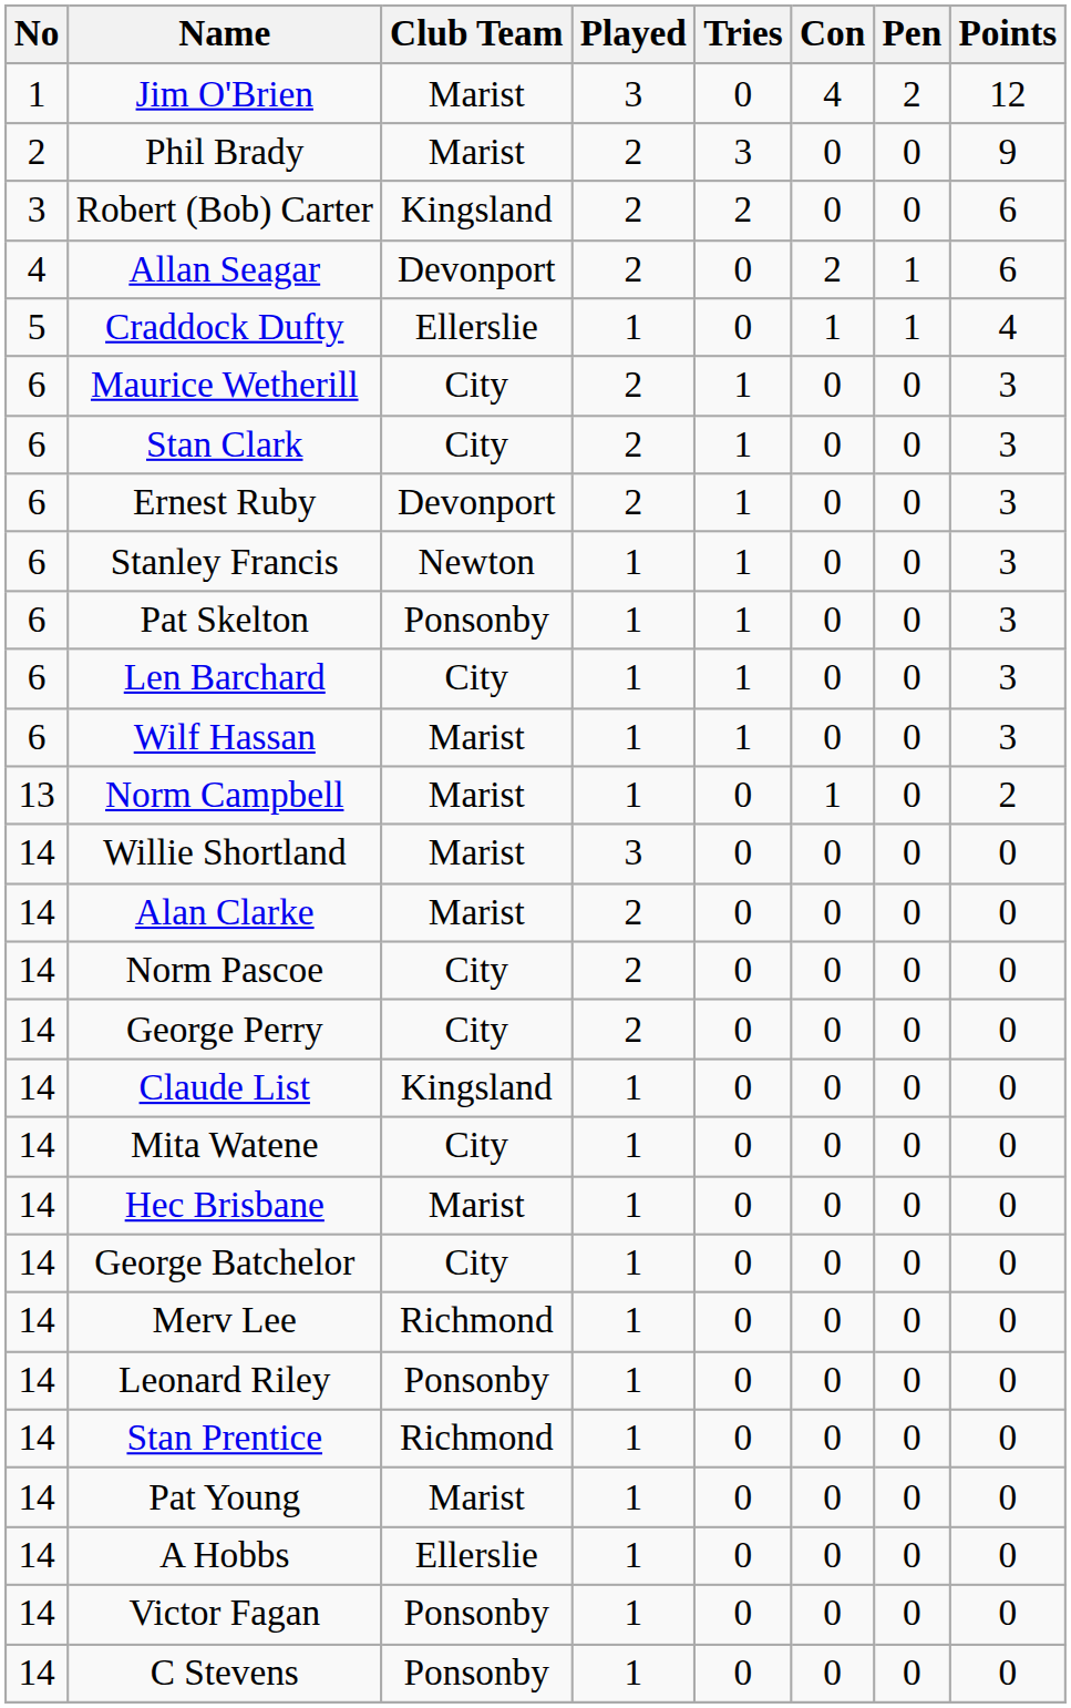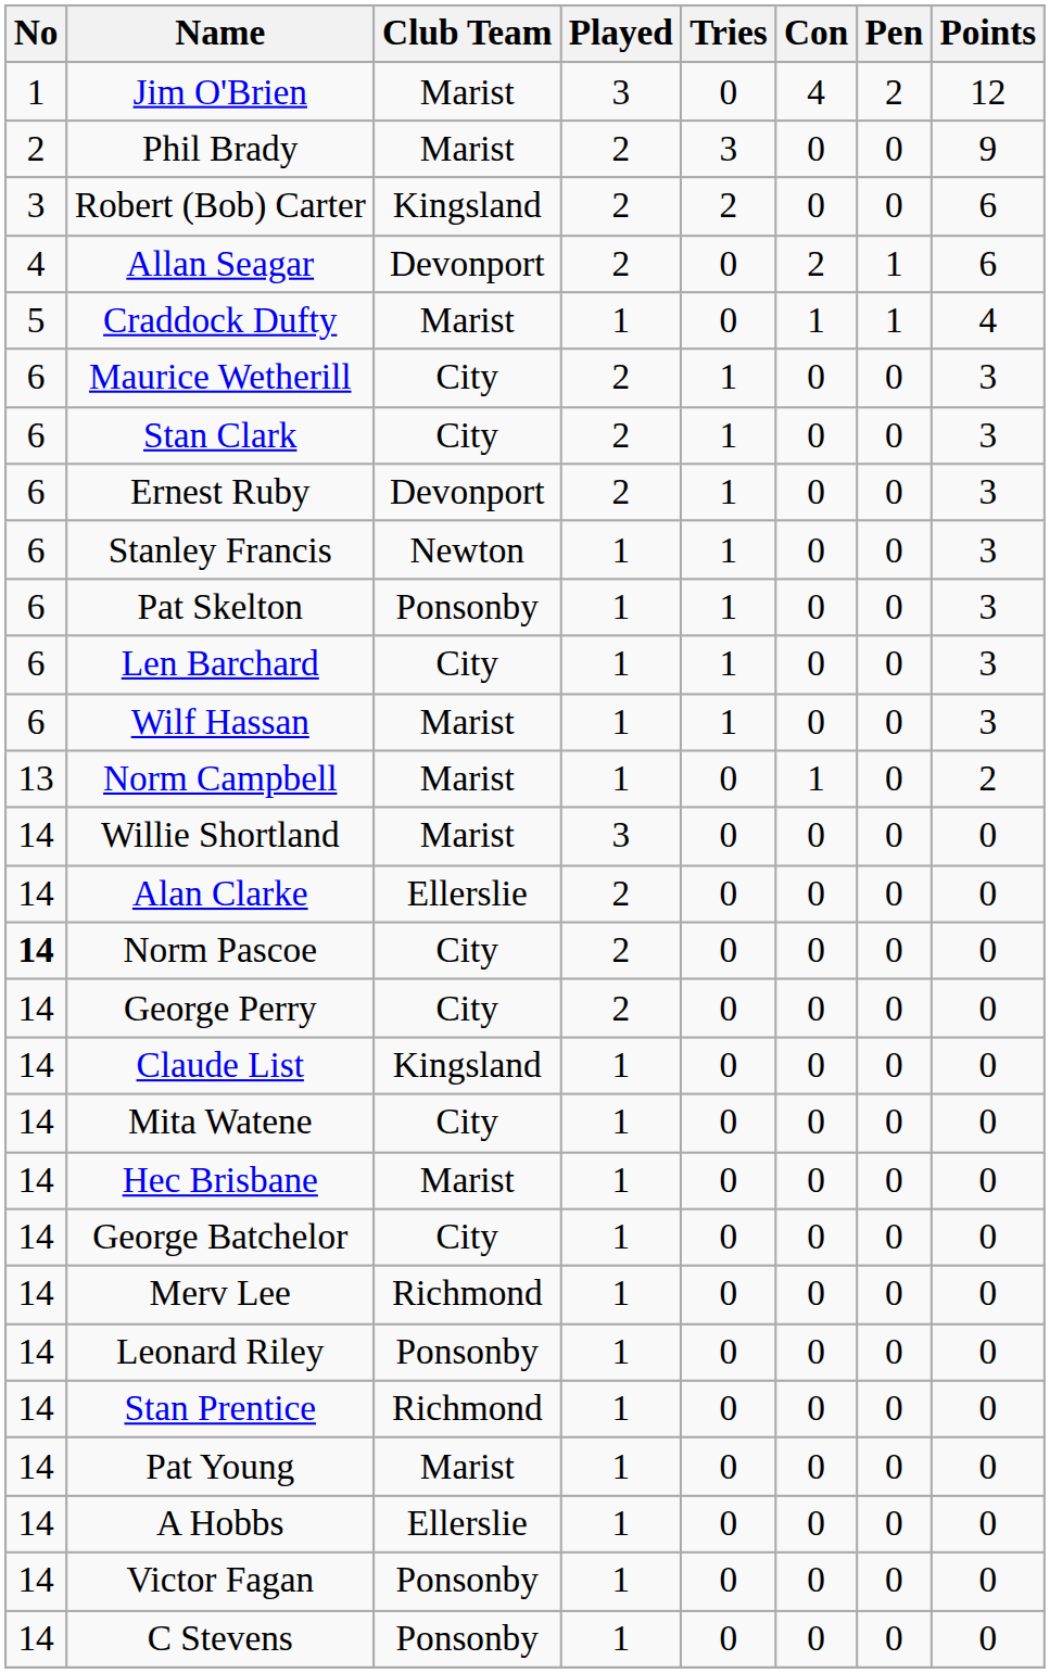 <table class="wikitable sortable" style="text-align: center;">
 <tr>
 <th>No</th>
 <th>Name</th>
 <th>Club Team</th>
 <th>Played</th>
 <th>Tries</th>
 <th>Con</th>
 <th>Pen</th>
 <th>Points</th>
 </tr>
 <tr>
 <td>1</td>
 <td><a href='#'>Jim O'Brien</a></td>
 <td>Marist</td>
 <td>3</td>
 <td>0</td>
 <td>4</td>
 <td>2</td>
 <td>12</td>
 </tr>
 <tr>
 <td>2</td>
 <td>Phil Brady</td>
 <td>Marist</td>
 <td>2</td>
 <td>3</td>
 <td>0</td>
 <td>0</td>
 <td>9</td>
 </tr>
 <tr>
 <td>3</td>
 <td>Robert (Bob) Carter</td>
 <td>Kingsland</td>
 <td>2</td>
 <td>2</td>
 <td>0</td>
 <td>0</td>
 <td>6</td>
 </tr>
 <tr>
 <td>4</td>
 <td><a href='#'>Allan Seagar</a></td>
 <td>Devonport</td>
 <td>2</td>
 <td>0</td>
 <td>2</td>
 <td>1</td>
 <td>6</td>
 </tr>
 <tr>
 <td>5</td>
 <td><a href='#'>Craddock Dufty</a></td>
-<td>Ellerslie</td>
+<td>Marist</td>
 <td>1</td>
 <td>0</td>
 <td>1</td>
 <td>1</td>
 <td>4</td>
 </tr>
 <tr>
 <td>6</td>
 <td><a href='#'>Maurice Wetherill</a></td>
 <td>City</td>
 <td>2</td>
 <td>1</td>
 <td>0</td>
 <td>0</td>
 <td>3</td>
 </tr>
 <tr>
 <td>6</td>
 <td><a href='#'>Stan Clark</a></td>
 <td>City</td>
 <td>2</td>
 <td>1</td>
 <td>0</td>
 <td>0</td>
 <td>3</td>
 </tr>
 <tr>
 <td>6</td>
 <td>Ernest Ruby</td>
 <td>Devonport</td>
 <td>2</td>
 <td>1</td>
 <td>0</td>
 <td>0</td>
 <td>3</td>
 </tr>
 <tr>
 <td>6</td>
 <td>Stanley Francis</td>
 <td>Newton</td>
 <td>1</td>
 <td>1</td>
 <td>0</td>
 <td>0</td>
 <td>3</td>
 </tr>
 <tr>
 <td>6</td>
 <td>Pat Skelton</td>
 <td>Ponsonby</td>
 <td>1</td>
 <td>1</td>
 <td>0</td>
 <td>0</td>
 <td>3</td>
 </tr>
 <tr>
 <td>6</td>
 <td><a href='#'>Len Barchard</a></td>
 <td>City</td>
 <td>1</td>
 <td>1</td>
 <td>0</td>
 <td>0</td>
 <td>3</td>
 </tr>
 <tr>
 <td>6</td>
 <td><a href='#'>Wilf Hassan</a></td>
 <td>Marist</td>
 <td>1</td>
 <td>1</td>
 <td>0</td>
 <td>0</td>
 <td>3</td>
 </tr>
 <tr>
 <td>13</td>
 <td><a href='#'>Norm Campbell</a></td>
 <td>Marist</td>
 <td>1</td>
 <td>0</td>
 <td>1</td>
 <td>0</td>
 <td>2</td>
 </tr>
 <tr>
 <td>14</td>
 <td>Willie Shortland</td>
 <td>Marist</td>
 <td>3</td>
 <td>0</td>
 <td>0</td>
 <td>0</td>
 <td>0</td>
 </tr>
 <tr>
 <td>14</td>
 <td><a href='#'>Alan Clarke</a></td>
-<td>Marist</td>
+<td>Ellerslie</td>
 <td>2</td>
 <td>0</td>
 <td>0</td>
 <td>0</td>
 <td>0</td>
 </tr>
 <tr>
-<td>14</td>
+<td><strong>14</strong></td>
 <td>Norm Pascoe</td>
 <td>City</td>
 <td>2</td>
 <td>0</td>
 <td>0</td>
 <td>0</td>
 <td>0</td>
 </tr>
 <tr>
 <td>14</td>
 <td>George Perry</td>
 <td>City</td>
 <td>2</td>
 <td>0</td>
 <td>0</td>
 <td>0</td>
 <td>0</td>
 </tr>
 <tr>
 <td>14</td>
 <td><a href='#'>Claude List</a></td>
 <td>Kingsland</td>
 <td>1</td>
 <td>0</td>
 <td>0</td>
 <td>0</td>
 <td>0</td>
 </tr>
 <tr>
 <td>14</td>
 <td>Mita Watene</td>
 <td>City</td>
 <td>1</td>
 <td>0</td>
 <td>0</td>
 <td>0</td>
 <td>0</td>
 </tr>
 <tr>
 <td>14</td>
 <td><a href='#'>Hec Brisbane</a></td>
 <td>Marist</td>
 <td>1</td>
 <td>0</td>
 <td>0</td>
 <td>0</td>
 <td>0</td>
 </tr>
 <tr>
 <td>14</td>
 <td>George Batchelor</td>
 <td>City</td>
 <td>1</td>
 <td>0</td>
 <td>0</td>
 <td>0</td>
 <td>0</td>
 </tr>
 <tr>
 <td>14</td>
 <td>Merv Lee</td>
 <td>Richmond</td>
 <td>1</td>
 <td>0</td>
 <td>0</td>
 <td>0</td>
 <td>0</td>
 </tr>
 <tr>
 <td>14</td>
 <td>Leonard Riley</td>
 <td>Ponsonby</td>
 <td>1</td>
 <td>0</td>
 <td>0</td>
 <td>0</td>
 <td>0</td>
 </tr>
 <tr>
 <td>14</td>
 <td><a href='#'>Stan Prentice</a></td>
 <td>Richmond</td>
 <td>1</td>
 <td>0</td>
 <td>0</td>
 <td>0</td>
 <td>0</td>
 </tr>
 <tr>
 <td>14</td>
 <td>Pat Young</td>
 <td>Marist</td>
 <td>1</td>
 <td>0</td>
 <td>0</td>
 <td>0</td>
 <td>0</td>
 </tr>
 <tr>
 <td>14</td>
 <td>A Hobbs</td>
 <td>Ellerslie</td>
 <td>1</td>
 <td>0</td>
 <td>0</td>
 <td>0</td>
 <td>0</td>
 </tr>
 <tr>
 <td>14</td>
 <td>Victor Fagan</td>
 <td>Ponsonby</td>
 <td>1</td>
 <td>0</td>
 <td>0</td>
 <td>0</td>
 <td>0</td>
 </tr>
 <tr>
 <td>14</td>
 <td>C Stevens</td>
 <td>Ponsonby</td>
 <td>1</td>
 <td>0</td>
 <td>0</td>
 <td>0</td>
 <td>0</td>
 </tr>
 <tr>
 </tr>
 </table>
